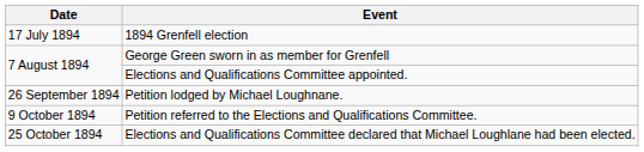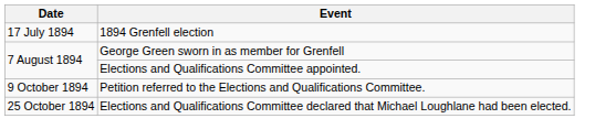 <table class="wikitable">
 <tr>
 <th>Date</th>
 <th>Event</th>
 </tr>
 <tr>
 <td>17 July 1894</td>
 <td>1894 Grenfell election</td>
 </tr>
 <tr>
 <td rowspan="2">7 August 1894</td>
 <td>George Green sworn in as member for Grenfell</td>
 </tr>
 <tr>
 <td>Elections and Qualifications Committee appointed.</td>
 </tr>
 <tr>
-<td>26 September 1894</td>
-<td>Petition lodged by Michael Loughnane.</td>
-</tr>
-<tr>
 <td>9 October 1894</td>
 <td>Petition referred to the Elections and Qualifications Committee.</td>
 </tr>
 <tr>
 <td>25 October 1894</td>
 <td>Elections and Qualifications Committee declared that Michael Loughlane had been elected.</td>
 </tr>
 </table>
